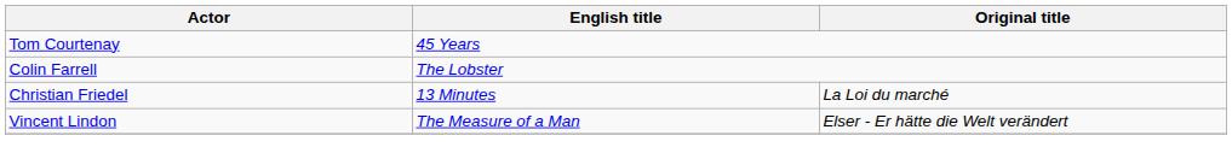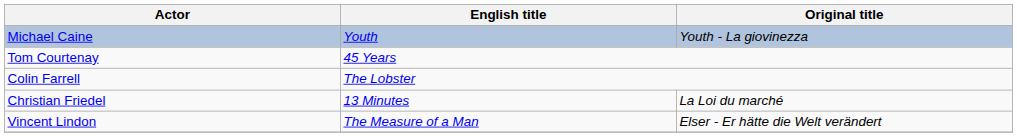 <table class="wikitable" width="95%" cellpadding="5">
 <tr>
 <th width="25%">Actor</th>
 <th width="25%">English title</th>
 <th width="25%">Original title</th>
+</tr>
+<tr style="background:#B0C4DE;">
+<td> <a href='#'>Michael Caine</a></td>
+<td><em><a href='#'>Youth</a></em></td>
+<td><em>Youth - La giovinezza</em></td>
 </tr>
 <tr>
 <td> <a href='#'>Tom Courtenay</a></td>
 <td colspan=2><em><a href='#'>45 Years</a></em></td>
 </tr>
 <tr>
 <td> <a href='#'>Colin Farrell</a></td>
 <td colspan=2><em><a href='#'>The Lobster</a></em></td>
 </tr>
 <tr>
 <td> <a href='#'>Christian Friedel</a></td>
 <td><em><a href='#'>13 Minutes</a></em></td>
 <td><em>La Loi du marché</em></td>
 </tr>
 <tr>
 <td> <a href='#'>Vincent Lindon</a></td>
 <td><em><a href='#'>The Measure of a Man</a></em></td>
 <td><em>Elser - Er hätte die Welt verändert</em></td>
 </tr>
 <tr>
 </tr>
 </table>
